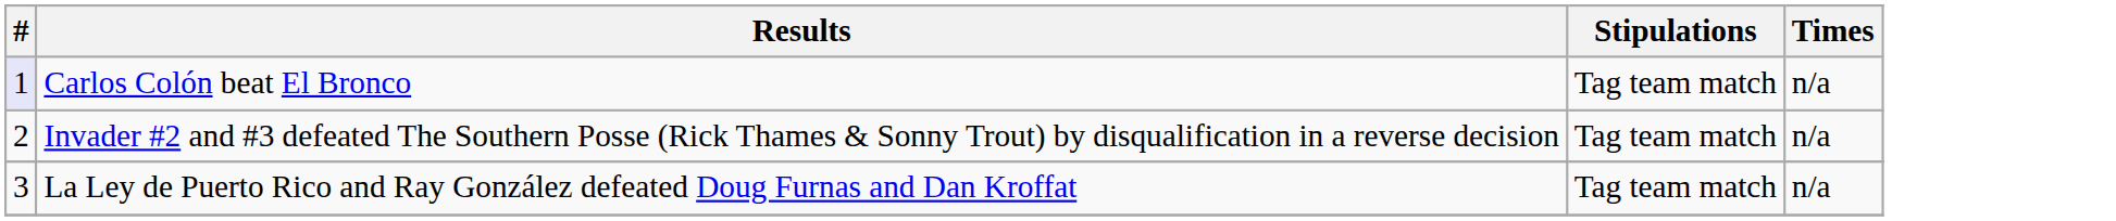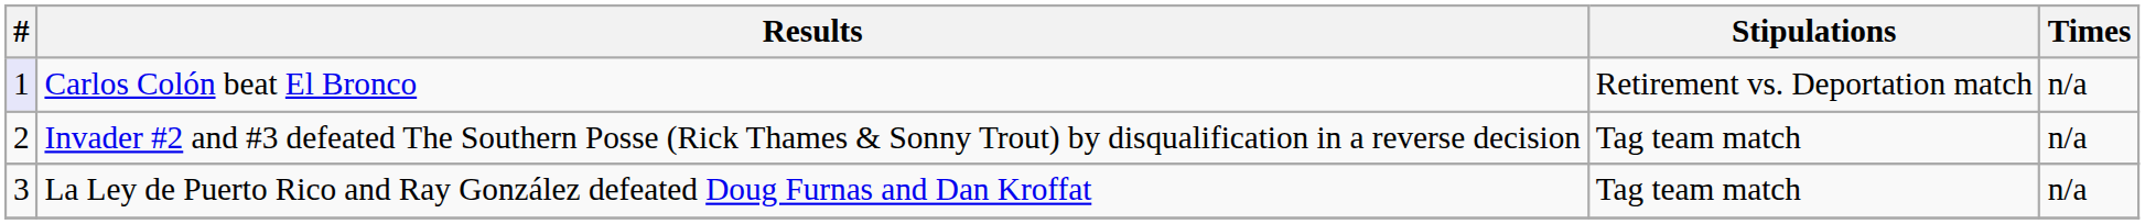 <table style="font-size: 85%" class="wikitable sortable">
 <tr>
 <th><strong>#</strong></th>
 <th><strong>Results</strong></th>
 <th><strong>Stipulations</strong></th>
 <th><strong>Times</strong></th>
 </tr>
 <tr>
 <td style="background: lavender;">1</td>
 <td><a href='#'>Carlos Colón</a> beat <a href='#'>El Bronco</a></td>
-<td>Tag team match</td>
+<td>Retirement vs. Deportation match</td>
 <td>n/a</td>
 </tr>
 <tr>
 <td>2</td>
 <td><a href='#'>Invader #2</a> and #3 defeated  The Southern Posse (Rick Thames & Sonny Trout) by disqualification in a reverse decision</td>
 <td>Tag team match</td>
 <td>n/a</td>
 </tr>
 <tr>
 </tr>
 <tr>
 <td>3</td>
 <td>La Ley de Puerto Rico and Ray González defeated <a href='#'>Doug Furnas and Dan Kroffat</a></td>
 <td>Tag team match</td>
 <td>n/a</td>
 </tr>
 <tr>
 </tr>
 </table>
